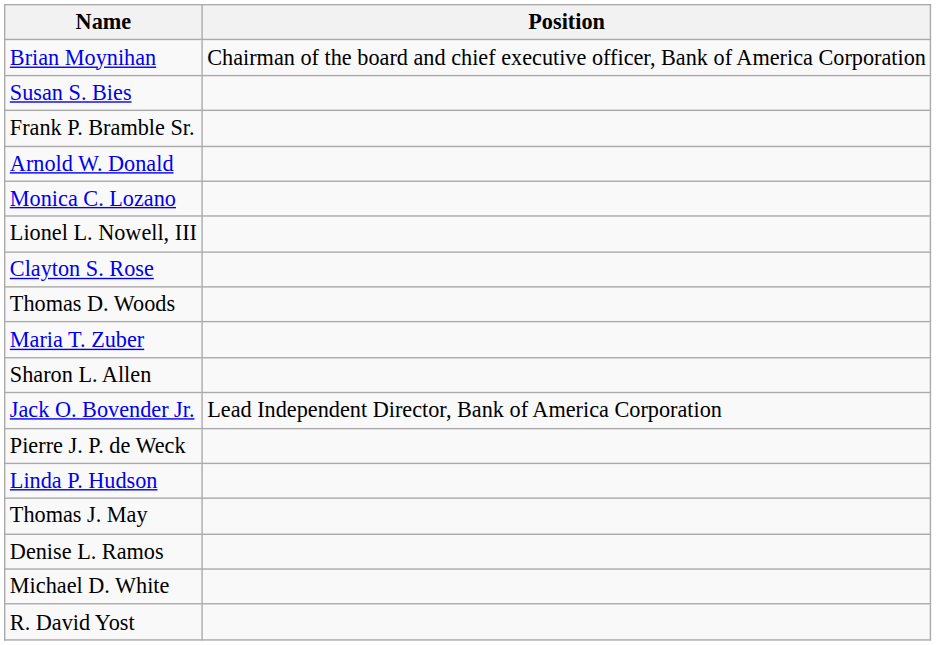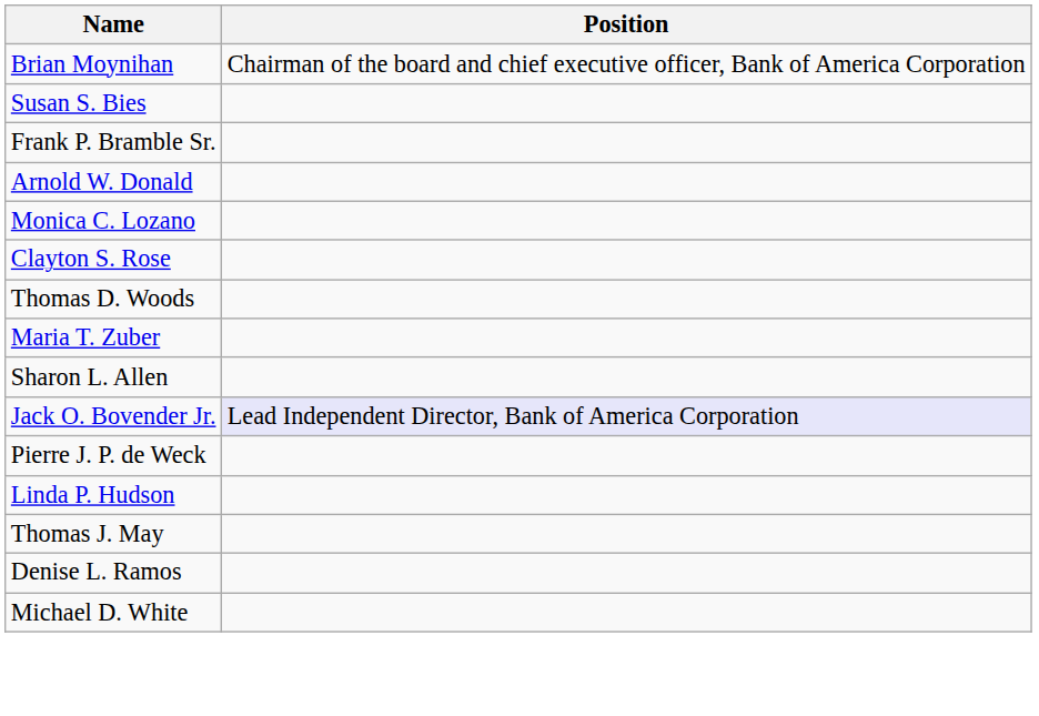 <table class="wikitable">
 <tr>
 <th>Name</th>
 <th>Position</th>
 </tr>
 <tr>
 <td><a href='#'>Brian Moynihan</a></td>
 <td>Chairman of the board and chief executive officer, Bank of America Corporation</td>
 </tr>
 <tr>
 <td><a href='#'>Susan S. Bies</a></td>
 <td></td>
 </tr>
 <tr>
 <td>Frank P. Bramble Sr.</td>
 <td></td>
 </tr>
 <tr>
 <td><a href='#'>Arnold W. Donald</a></td>
 <td></td>
 </tr>
 <tr>
 <td><a href='#'>Monica C. Lozano</a></td>
 <td></td>
 </tr>
 <tr>
-<td>Lionel L. Nowell, III</td>
-<td></td>
-</tr>
-<tr>
 <td><a href='#'>Clayton S. Rose</a></td>
 <td></td>
 </tr>
 <tr>
 <td>Thomas D. Woods</td>
 <td></td>
 </tr>
 <tr>
 <td><a href='#'>Maria T. Zuber</a></td>
 <td></td>
 </tr>
 <tr>
 <td>Sharon L. Allen</td>
 <td></td>
 </tr>
 <tr>
 <td><a href='#'>Jack O. Bovender Jr.</a></td>
-<td>Lead Independent Director, Bank of America Corporation</td>
+<td style="background: lavender;">Lead Independent Director, Bank of America Corporation</td>
 </tr>
 <tr>
 <td>Pierre J. P. de Weck</td>
 <td></td>
 </tr>
 <tr>
 <td><a href='#'>Linda P. Hudson</a></td>
 <td></td>
 </tr>
 <tr>
 <td>Thomas J. May</td>
 <td></td>
 </tr>
 <tr>
 <td>Denise L. Ramos</td>
 <td></td>
 </tr>
 <tr>
 <td>Michael D. White</td>
 <td></td>
 </tr>
-<tr>
-<td>R. David Yost</td>
-<td></td>
-</tr>
 </table>
